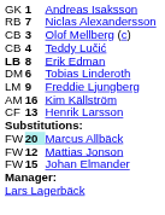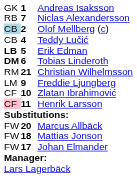 <table style="font-size: 90%" cellspacing="0" cellpadding="0">
 <tr>
 <th width="25"></th>
 <th width="25"></th>
 </tr>
 <tr>
 <td>GK</td>
 <td><strong>1</strong></td>
 <td><a href='#'>Andreas Isaksson</a></td>
 </tr>
 <tr>
 <td>RB</td>
 <td><strong>7</strong></td>
 <td><a href='#'>Niclas Alexandersson</a></td>
 </tr>
 <tr>
-<td>CB</td>
-<td><strong>3</strong></td>
+<td style="background: lightblue;">CB</td>
+<td><strong>2</strong></td>
 <td><a href='#'>Olof Mellberg</a> (<a href='#'>c</a>)</td>
 </tr>
 <tr>
 <td>CB</td>
 <td><strong>4</strong></td>
 <td><a href='#'>Teddy Lučić</a></td>
 <td></td>
 </tr>
 <tr>
 <td><strong>LB</strong></td>
-<td><strong>8</strong></td>
+<td><strong>5</strong></td>
 <td><a href='#'>Erik Edman</a></td>
 </tr>
 <tr>
-<td>DM</td>
+<td><strong>DM</strong></td>
 <td><strong>6</strong></td>
 <td><a href='#'>Tobias Linderoth</a></td>
+<td></td>
+</tr>
+<tr>
+<td>RM</td>
+<td><strong>21</strong></td>
+<td><a href='#'>Christian Wilhelmsson</a></td>
+<td></td>
 <td></td>
 </tr>
 <tr>
 <td>LM</td>
 <td><strong>9</strong></td>
 <td><a href='#'>Freddie Ljungberg</a></td>
 </tr>
 <tr>
-<td>AM</td>
-<td><strong>16</strong></td>
-<td><a href='#'>Kim Källström</a></td>
+<td>CF</td>
+<td><strong>10</strong></td>
+<td><a href='#'>Zlatan Ibrahimović</a></td>
 <td></td>
 <td></td>
 </tr>
 <tr>
-<td>CF</td>
-<td><strong>13</strong></td>
+<td style="background: pink;">CF</td>
+<td><strong>11</strong></td>
 <td><a href='#'>Henrik Larsson</a></td>
 </tr>
 <tr>
 <td colspan=3><strong>Substitutions:</strong></td>
 </tr>
 <tr>
 <td>FW</td>
-<td style="background: paleturquoise;"><strong>20</strong></td>
+<td><strong>20</strong></td>
 <td><a href='#'>Marcus Allbäck</a></td>
 <td></td>
 <td></td>
 </tr>
 <tr>
 <td>FW</td>
-<td><strong>12</strong></td>
+<td><strong>18</strong></td>
 <td><a href='#'>Mattias Jonson</a></td>
 <td></td>
 <td></td>
 </tr>
 <tr>
 <td>FW</td>
-<td><strong>15</strong></td>
+<td><strong>17</strong></td>
 <td><a href='#'>Johan Elmander</a></td>
 <td></td>
 <td></td>
 </tr>
 <tr>
 <td colspan=3><strong>Manager:</strong></td>
 </tr>
 <tr>
 <td colspan="4"><a href='#'>Lars Lagerbäck</a></td>
 </tr>
 </table>
